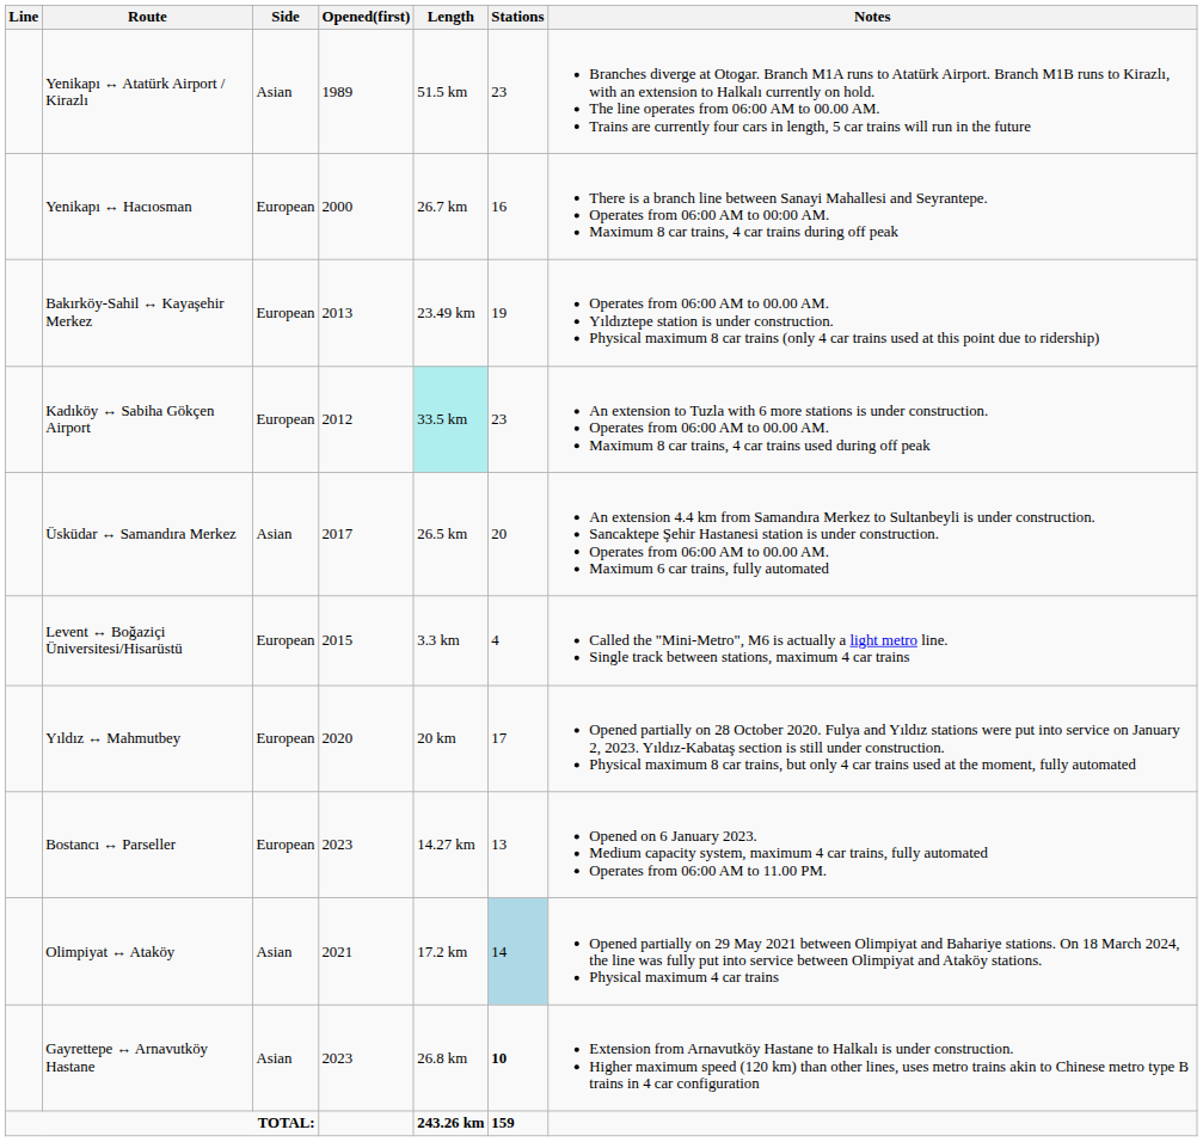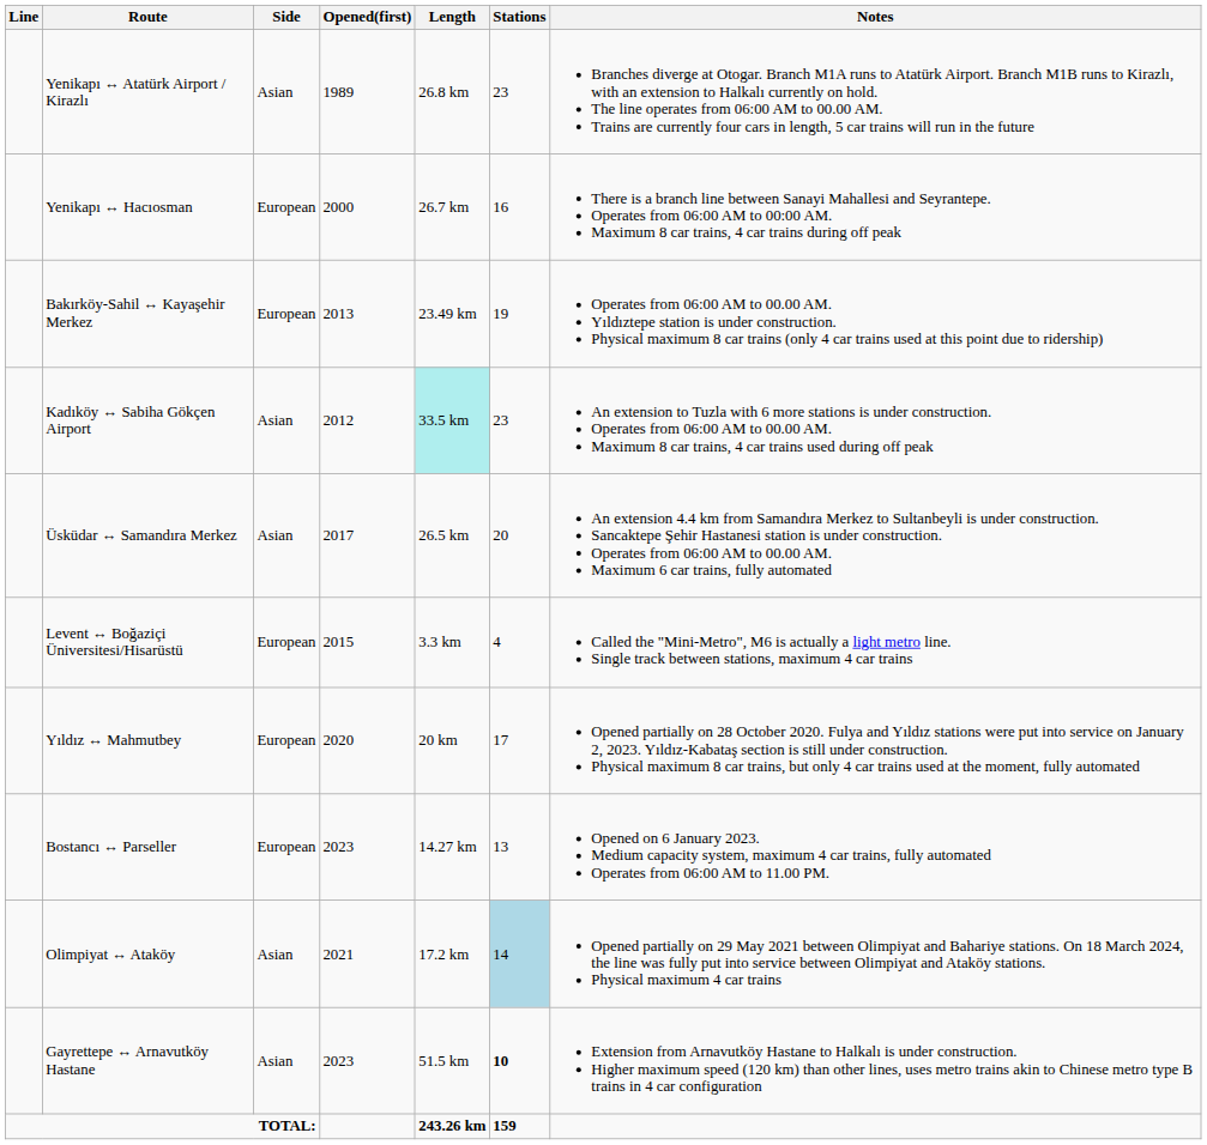 <table class="wikitable">
 <tr>
 <th>Line</th>
 <th>Route</th>
 <th>Side</th>
 <th>Opened(first)</th>
 <th>Length</th>
 <th>Stations</th>
 <th>Notes</th>
 </tr>
 <tr>
 <td></td>
 <td>Yenikapı ↔ Atatürk Airport / Kirazlı</td>
 <td>Asian</td>
 <td>1989</td>
-<td>51.5 km</td>
+<td>26.8 km</td>
 <td>23</td>
 <td><br><ul><li>Branches diverge at Otogar. Branch M1A runs to Atatürk Airport. Branch M1B runs to Kirazlı, with an extension to Halkalı currently on hold.</li><li>The line operates from 06:00 AM to 00.00 AM.</li><li>Trains are currently four cars in length, 5 car trains will run in the future</li></ul></td>
 </tr>
 <tr>
 <td></td>
 <td>Yenikapı ↔ Hacıosman</td>
 <td>European</td>
 <td>2000</td>
 <td>26.7 km</td>
 <td>16</td>
 <td><br><ul><li>There is a branch line between Sanayi Mahallesi and Seyrantepe.</li><li>Operates from 06:00 AM to 00:00 AM.</li><li>Maximum 8 car trains, 4 car trains during off peak</li></ul></td>
 </tr>
 <tr>
 <td></td>
 <td>Bakırköy-Sahil ↔ Kayaşehir Merkez</td>
 <td>European</td>
 <td>2013</td>
 <td>23.49 km</td>
 <td>19</td>
 <td><br><ul><li>Operates from 06:00 AM to 00.00 AM.</li><li>Yıldıztepe station is under construction.</li><li>Physical maximum 8 car trains (only 4 car trains used at this point due to ridership)</li></ul></td>
 </tr>
 <tr>
 <td></td>
 <td>Kadıköy ↔ Sabiha Gökçen Airport</td>
-<td>European</td>
+<td>Asian</td>
 <td>2012</td>
 <td style="background: paleturquoise;">33.5 km</td>
 <td>23</td>
 <td><br><ul><li>An extension to Tuzla with 6 more stations is under construction.</li><li>Operates from 06:00 AM to 00.00 AM.</li><li>Maximum 8 car trains, 4 car trains used during off peak</li></ul></td>
 </tr>
 <tr>
 <td></td>
 <td>Üsküdar ↔ Samandıra Merkez</td>
 <td>Asian</td>
 <td>2017</td>
 <td>26.5 km</td>
 <td>20</td>
 <td><br><ul><li>An extension 4.4 km from Samandıra Merkez to Sultanbeyli is under construction.</li><li>Sancaktepe Şehir Hastanesi station is under construction.</li><li>Operates from 06:00 AM to 00.00 AM.</li><li>Maximum 6 car trains, fully automated</li></ul></td>
 </tr>
 <tr>
 <td></td>
 <td>Levent ↔ Boğaziçi Üniversitesi/Hisarüstü</td>
 <td>European</td>
 <td>2015</td>
 <td>3.3 km</td>
 <td>4</td>
 <td><br><ul><li>Called the "Mini-Metro", M6 is actually a <a href='#'>light metro</a> line.</li><li>Single track between stations, maximum 4 car trains</li></ul></td>
 </tr>
 <tr>
 <td></td>
 <td>Yıldız ↔ Mahmutbey</td>
 <td>European</td>
 <td>2020</td>
 <td>20 km</td>
 <td>17</td>
 <td><br><ul><li>Opened partially on 28 October 2020. Fulya and Yıldız stations were put into service on January 2, 2023. Yıldız-Kabataş section is still under construction.</li><li>Physical maximum 8 car trains, but only 4 car trains used at the moment, fully automated</li></ul></td>
 </tr>
 <tr>
 <td></td>
 <td>Bostancı ↔ Parseller</td>
 <td>European</td>
 <td>2023</td>
 <td>14.27 km</td>
 <td>13</td>
 <td><br><ul><li>Opened on 6 January 2023.</li><li>Medium capacity system, maximum 4 car trains, fully automated</li><li>Operates from 06:00 AM to 11.00 PM.</li></ul></td>
 </tr>
 <tr>
 <td></td>
 <td>Olimpiyat ↔ Ataköy</td>
 <td>Asian</td>
 <td>2021</td>
 <td>17.2 km</td>
 <td style="background: lightblue;">14</td>
 <td><br><ul><li>Opened partially on 29 May 2021 between Olimpiyat and Bahariye stations. On 18 March 2024, the line was fully put into service between Olimpiyat and Ataköy stations.</li><li>Physical maximum 4 car trains</li></ul></td>
 </tr>
 <tr>
 <td></td>
 <td>Gayrettepe ↔ Arnavutköy Hastane</td>
 <td>Asian</td>
 <td>2023</td>
-<td>26.8 km</td>
+<td>51.5 km</td>
 <td><strong>10</strong></td>
 <td><br><ul><li>Extension from Arnavutköy Hastane to Halkalı is under construction.</li><li>Higher maximum speed (120 km) than other lines, uses metro trains akin to Chinese metro type B trains in 4 car configuration</li></ul></td>
 </tr>
 <tr>
 <td colspan=3 style="text-align:right;"><strong>TOTAL:</strong></td>
 <td></td>
 <td><strong>243.26 km</strong></td>
 <td><strong>159</strong></td>
 </tr>
 </table>
